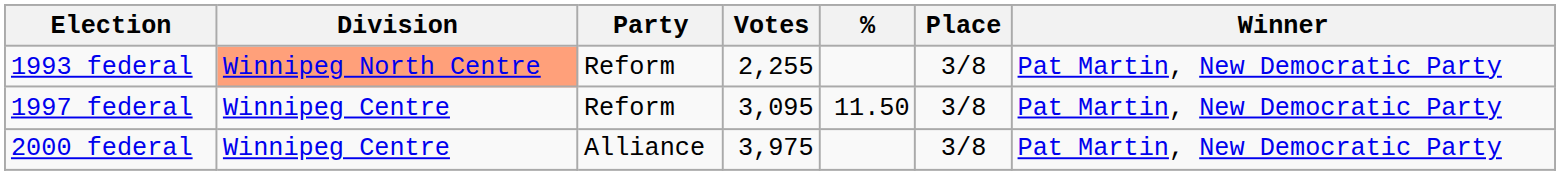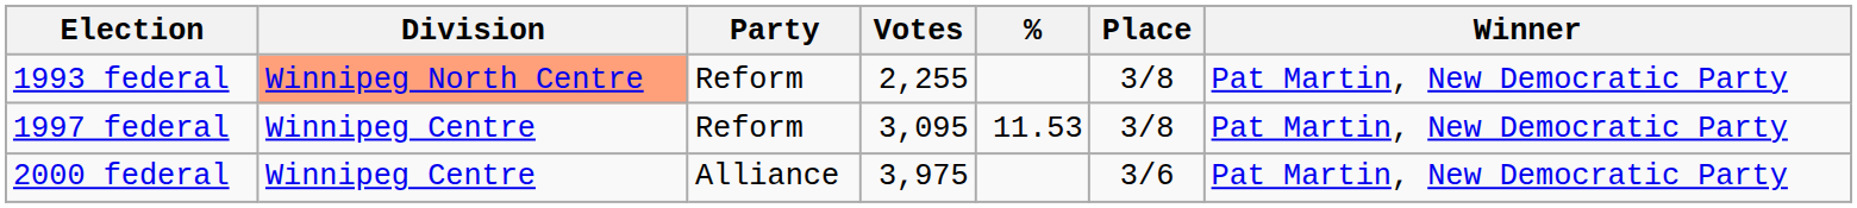 <table class="wikitable" width="800">
 <tr>
 <th align="left">Election</th>
 <th align="left">Division</th>
 <th align="left">Party</th>
 <th align="right">Votes</th>
 <th align="right">%</th>
 <th align="center">Place</th>
 <th align="center">Winner</th>
 </tr>
 <tr>
 <td align="left"><a href='#'>1993 federal</a></td>
 <td align="left" style="background: lightsalmon;"><a href='#'>Winnipeg North Centre</a></td>
 <td align="left">Reform</td>
 <td align="right">2,255</td>
 <td align="right"></td>
 <td align="center">3/8</td>
 <td align="left"><a href='#'>Pat Martin</a>, <a href='#'>New Democratic Party</a></td>
 </tr>
 <tr>
 <td align="left"><a href='#'>1997 federal</a></td>
 <td align="left"><a href='#'>Winnipeg Centre</a></td>
 <td align="left">Reform</td>
 <td align="right">3,095</td>
-<td align="right">11.50</td>
+<td align="right">11.53</td>
 <td align="center">3/8</td>
 <td align="left"><a href='#'>Pat Martin</a>, <a href='#'>New Democratic Party</a></td>
 </tr>
 <tr>
 <td align="left"><a href='#'>2000 federal</a></td>
 <td align="left"><a href='#'>Winnipeg Centre</a></td>
 <td align="left">Alliance</td>
 <td align="right">3,975</td>
 <td align="right"></td>
-<td align="center">3/8</td>
+<td align="center">3/6</td>
 <td align="left"><a href='#'>Pat Martin</a>, <a href='#'>New Democratic Party</a></td>
 </tr>
 </table>
